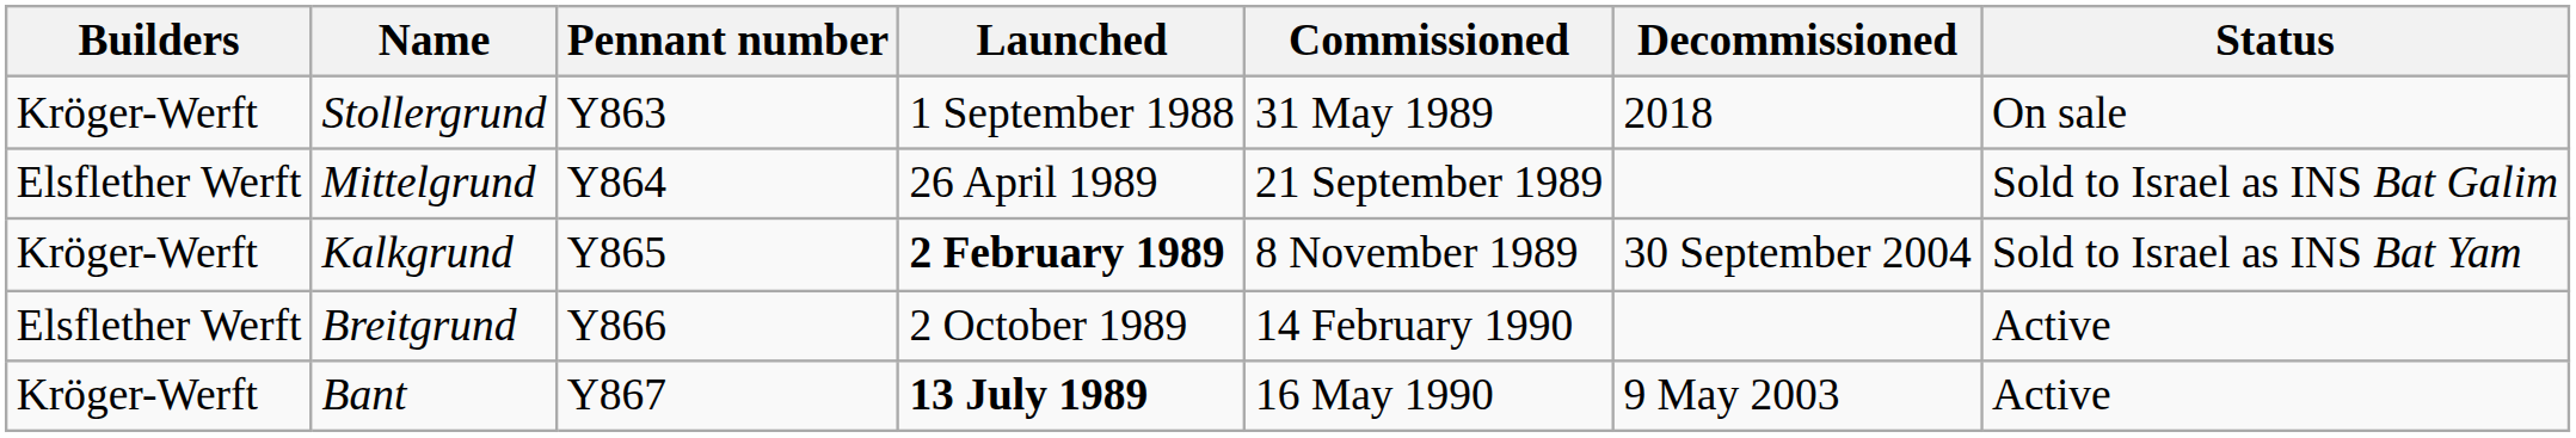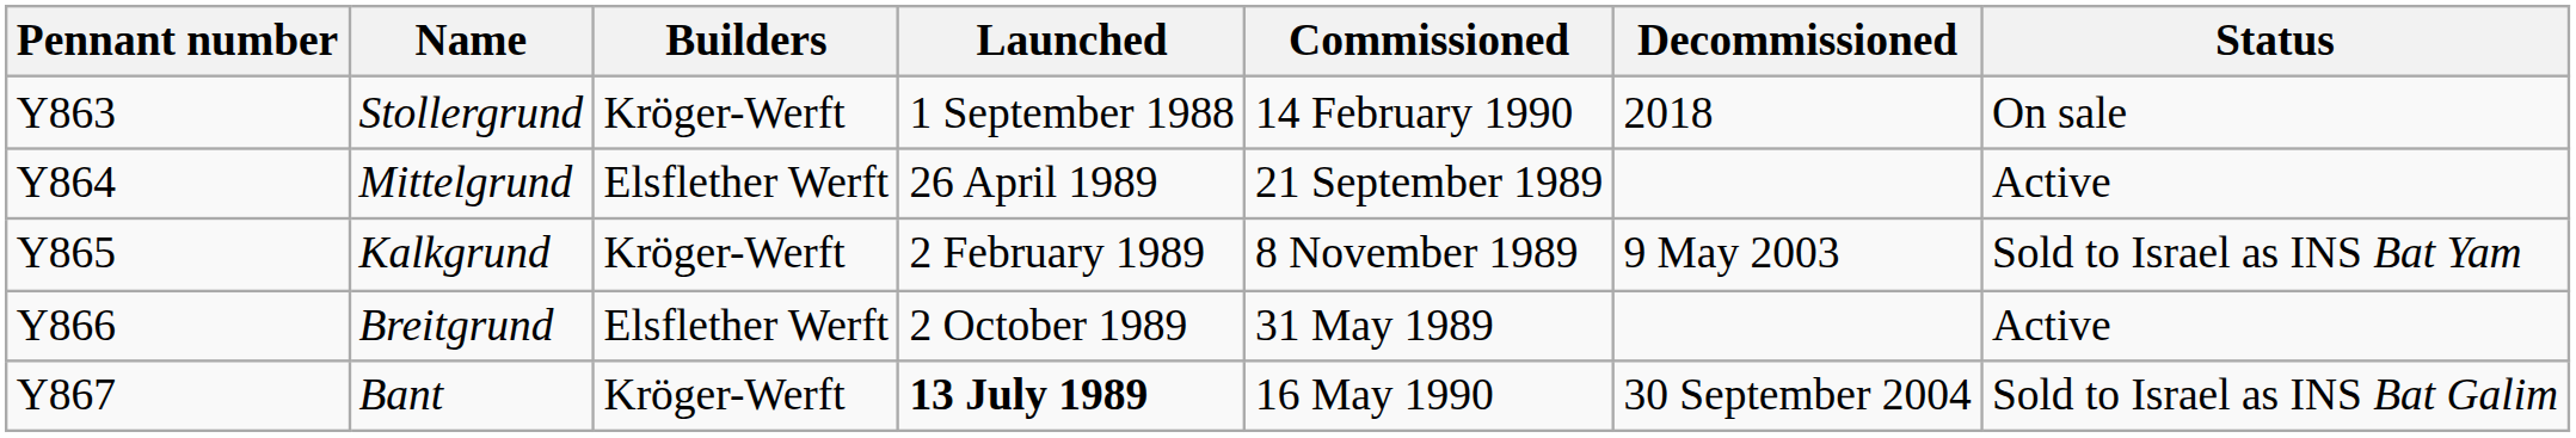 <table class="wikitable">
 <tr>
+<th>Pennant number</th>
+<th>Name</th>
 <th>Builders</th>
-<th>Name</th>
-<th>Pennant number</th>
 <th>Launched</th>
 <th>Commissioned</th>
 <th>Decommissioned</th>
 <th>Status</th>
 </tr>
 <tr>
+<td>Y863</td>
+<td><em>Stollergrund</em></td>
 <td>Kröger-Werft</td>
-<td><em>Stollergrund</em></td>
-<td>Y863</td>
 <td>1 September 1988</td>
-<td>31 May 1989</td>
+<td>14 February 1990</td>
 <td>2018</td>
 <td>On sale</td>
 </tr>
 <tr>
+<td>Y864</td>
+<td><em>Mittelgrund</em></td>
 <td>Elsflether Werft</td>
-<td><em>Mittelgrund</em></td>
-<td>Y864</td>
 <td>26 April 1989</td>
 <td>21 September 1989</td>
-<td></td>
-<td>Sold to Israel as INS <em>Bat Galim</em></td>
-</tr>
-<tr>
-<td>Kröger-Werft</td>
-<td><em>Kalkgrund</em></td>
-<td>Y865</td>
-<td><strong>2 February 1989</strong></td>
-<td>8 November 1989</td>
-<td>30 September 2004</td>
-<td>Sold to Israel as INS <em>Bat Yam</em></td>
-</tr>
-<tr>
-<td>Elsflether Werft</td>
-<td><em>Breitgrund</em></td>
-<td>Y866</td>
-<td>2 October 1989</td>
-<td>14 February 1990</td>
 <td></td>
 <td>Active</td>
 </tr>
 <tr>
+<td>Y865</td>
+<td><em>Kalkgrund</em></td>
 <td>Kröger-Werft</td>
+<td>2 February 1989</td>
+<td>8 November 1989</td>
+<td>9 May 2003</td>
+<td>Sold to Israel as INS <em>Bat Yam</em></td>
+</tr>
+<tr>
+<td>Y866</td>
+<td><em>Breitgrund</em></td>
+<td>Elsflether Werft</td>
+<td>2 October 1989</td>
+<td>31 May 1989</td>
+<td></td>
+<td>Active</td>
+</tr>
+<tr>
+<td>Y867</td>
 <td><em>Bant</em></td>
-<td>Y867</td>
+<td>Kröger-Werft</td>
 <td><strong>13 July 1989</strong></td>
 <td>16 May 1990</td>
-<td>9 May 2003</td>
-<td>Active</td>
+<td>30 September 2004</td>
+<td>Sold to Israel as INS <em>Bat Galim</em></td>
 </tr>
 </table>
